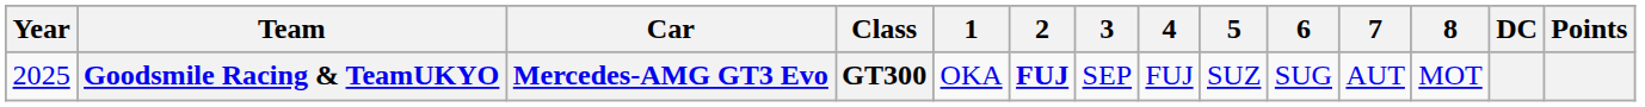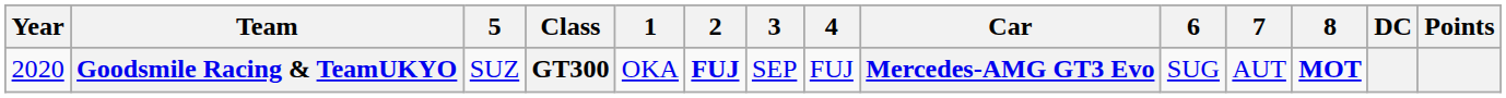 <table class="wikitable" style="text-align:center; font-size:85%">
 <tr>
 <th>Year</th>
 <th>Team</th>
-<th>Car</th>
+<th>5</th>
 <th>Class</th>
 <th>1</th>
 <th>2</th>
 <th>3</th>
 <th>4</th>
-<th>5</th>
+<th>Car</th>
 <th>6</th>
 <th>7</th>
 <th>8</th>
 <th>DC</th>
 <th>Points</th>
 </tr>
 <tr>
-<td><a href='#'>2025</a></td>
+<td><a href='#'>2020</a></td>
 <th nowrap><a href='#'>Goodsmile Racing</a> & <a href='#'>TeamUKYO</a></th>
-<th nowrap><a href='#'>Mercedes-AMG GT3 Evo</a></th>
+<td style="background:#;"><a href='#'>SUZ</a><br></td>
 <th>GT300</th>
 <td style="background:#;"><a href='#'>OKA</a><br></td>
 <td style="background:#;"><strong><a href='#'>FUJ</a><br></strong></td>
 <td style="background:#;"><a href='#'>SEP</a><br></td>
 <td style="background:#;"><a href='#'>FUJ</a><br></td>
-<td style="background:#;"><a href='#'>SUZ</a><br></td>
+<th nowrap><a href='#'>Mercedes-AMG GT3 Evo</a></th>
 <td style="background:#;"><a href='#'>SUG</a><br></td>
 <td style="background:#;"><a href='#'>AUT</a><br></td>
-<td style="background:#;"><a href='#'>MOT</a><br></td>
+<td style="background:#;"><strong><a href='#'>MOT</a><br></strong></td>
 <th></th>
 <th></th>
 </tr>
 </table>
